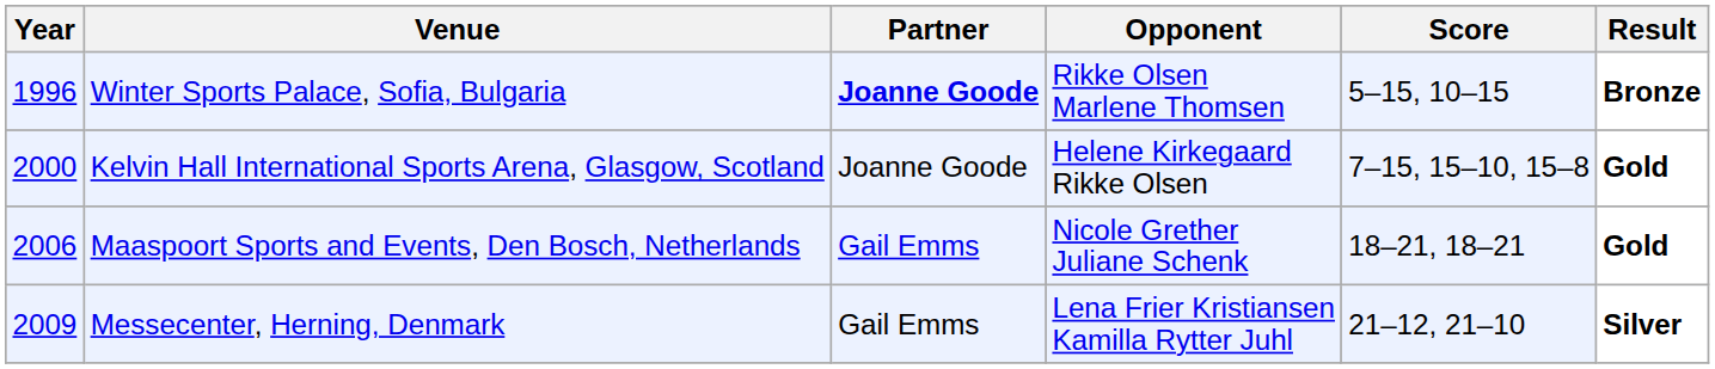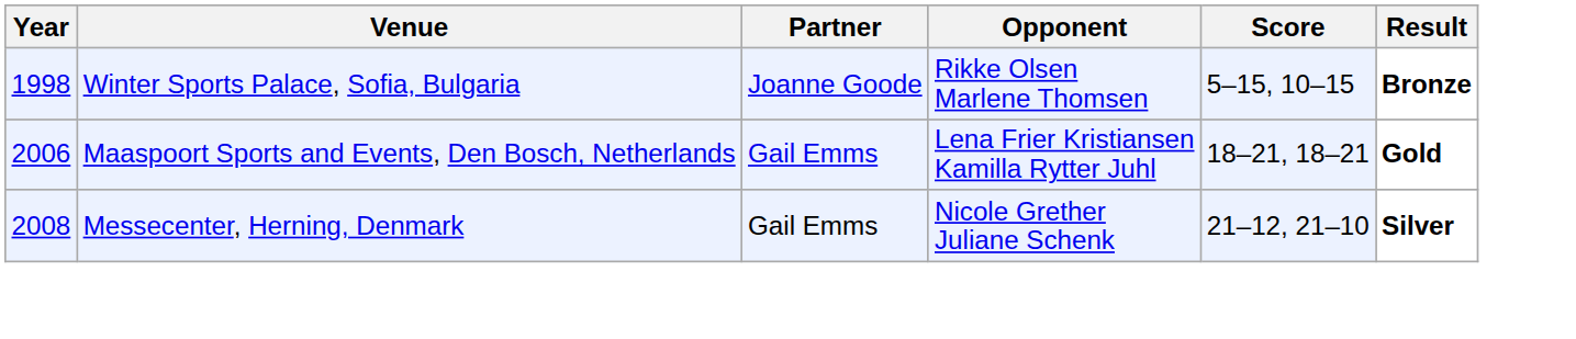 <table class="sortable wikitable" style="font-size: 90%;">
 <tr>
 <th>Year</th>
 <th>Venue</th>
 <th>Partner</th>
 <th>Opponent</th>
 <th>Score</th>
 <th>Result</th>
 </tr>
 <tr style="background:#ECF2FF">
-<td align="center"><a href='#'>1996</a></td>
+<td align="center"><a href='#'>1998</a></td>
 <td align="left"><a href='#'>Winter Sports Palace</a>, <a href='#'>Sofia, Bulgaria</a></td>
-<td align="left"><strong> <a href='#'>Joanne Goode</a></strong></td>
+<td align="left"> <a href='#'>Joanne Goode</a></td>
 <td align="left"> <a href='#'>Rikke Olsen</a> <br>  <a href='#'>Marlene Thomsen</a></td>
 <td align="left">5–15, 10–15</td>
 <td style="text-align:left; background:white"> <strong>Bronze</strong></td>
 </tr>
 <tr style="background:#ECF2FF">
-<td align="center"><a href='#'>2000</a></td>
-<td align="left"><a href='#'>Kelvin Hall International Sports Arena</a>, <a href='#'>Glasgow, Scotland</a></td>
-<td align="left"> Joanne Goode</td>
-<td align="left"> <a href='#'>Helene Kirkegaard</a> <br>  Rikke Olsen</td>
-<td align="left">7–15, 15–10, 15–8</td>
-<td style="text-align:left; background:white"> <strong>Gold</strong></td>
-</tr>
-<tr style="background:#ECF2FF">
 <td align="center"><a href='#'>2006</a></td>
 <td align="left"><a href='#'>Maaspoort Sports and Events</a>, <a href='#'>Den Bosch, Netherlands</a></td>
 <td align="left"> <a href='#'>Gail Emms</a></td>
-<td align="left"> <a href='#'>Nicole Grether</a> <br>  <a href='#'>Juliane Schenk</a></td>
+<td align="left"> <a href='#'>Lena Frier Kristiansen</a> <br>  <a href='#'>Kamilla Rytter Juhl</a></td>
 <td align="left">18–21, 18–21</td>
 <td style="text-align:left; background:white"> <strong>Gold</strong></td>
 </tr>
 <tr style="background:#ECF2FF">
-<td align="center"><a href='#'>2009</a></td>
+<td align="center"><a href='#'>2008</a></td>
 <td align="left"><a href='#'>Messecenter</a>, <a href='#'>Herning, Denmark</a></td>
 <td align="left"> Gail Emms</td>
-<td align="left"> <a href='#'>Lena Frier Kristiansen</a> <br>  <a href='#'>Kamilla Rytter Juhl</a></td>
+<td align="left"> <a href='#'>Nicole Grether</a> <br>  <a href='#'>Juliane Schenk</a></td>
 <td align="left">21–12, 21–10</td>
 <td style="text-align:left; background:white"> <strong>Silver</strong></td>
 </tr>
 </table>
